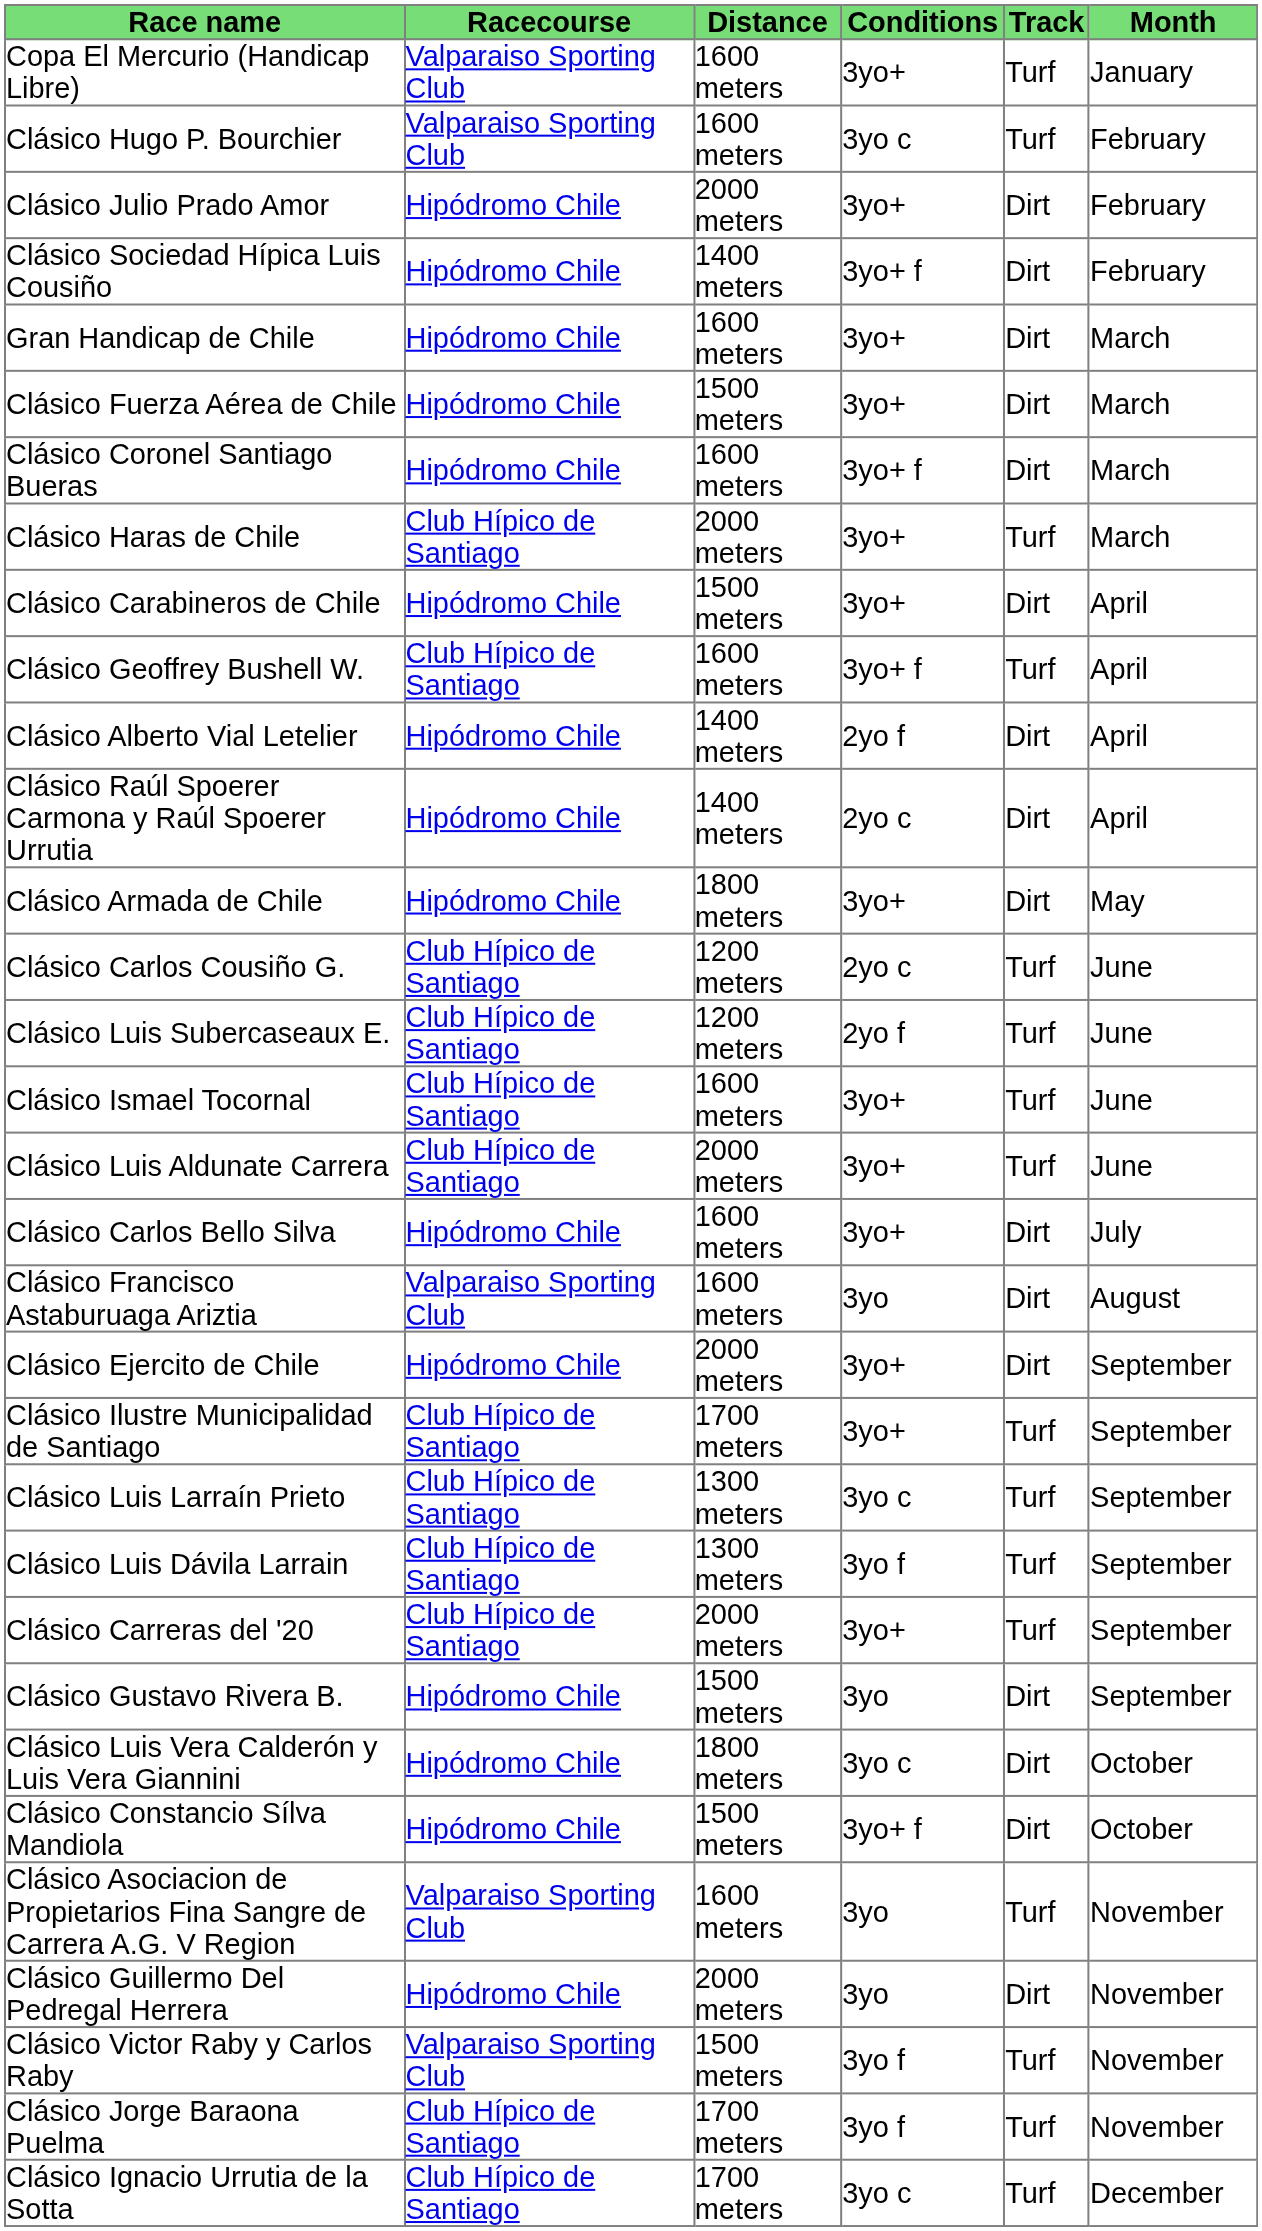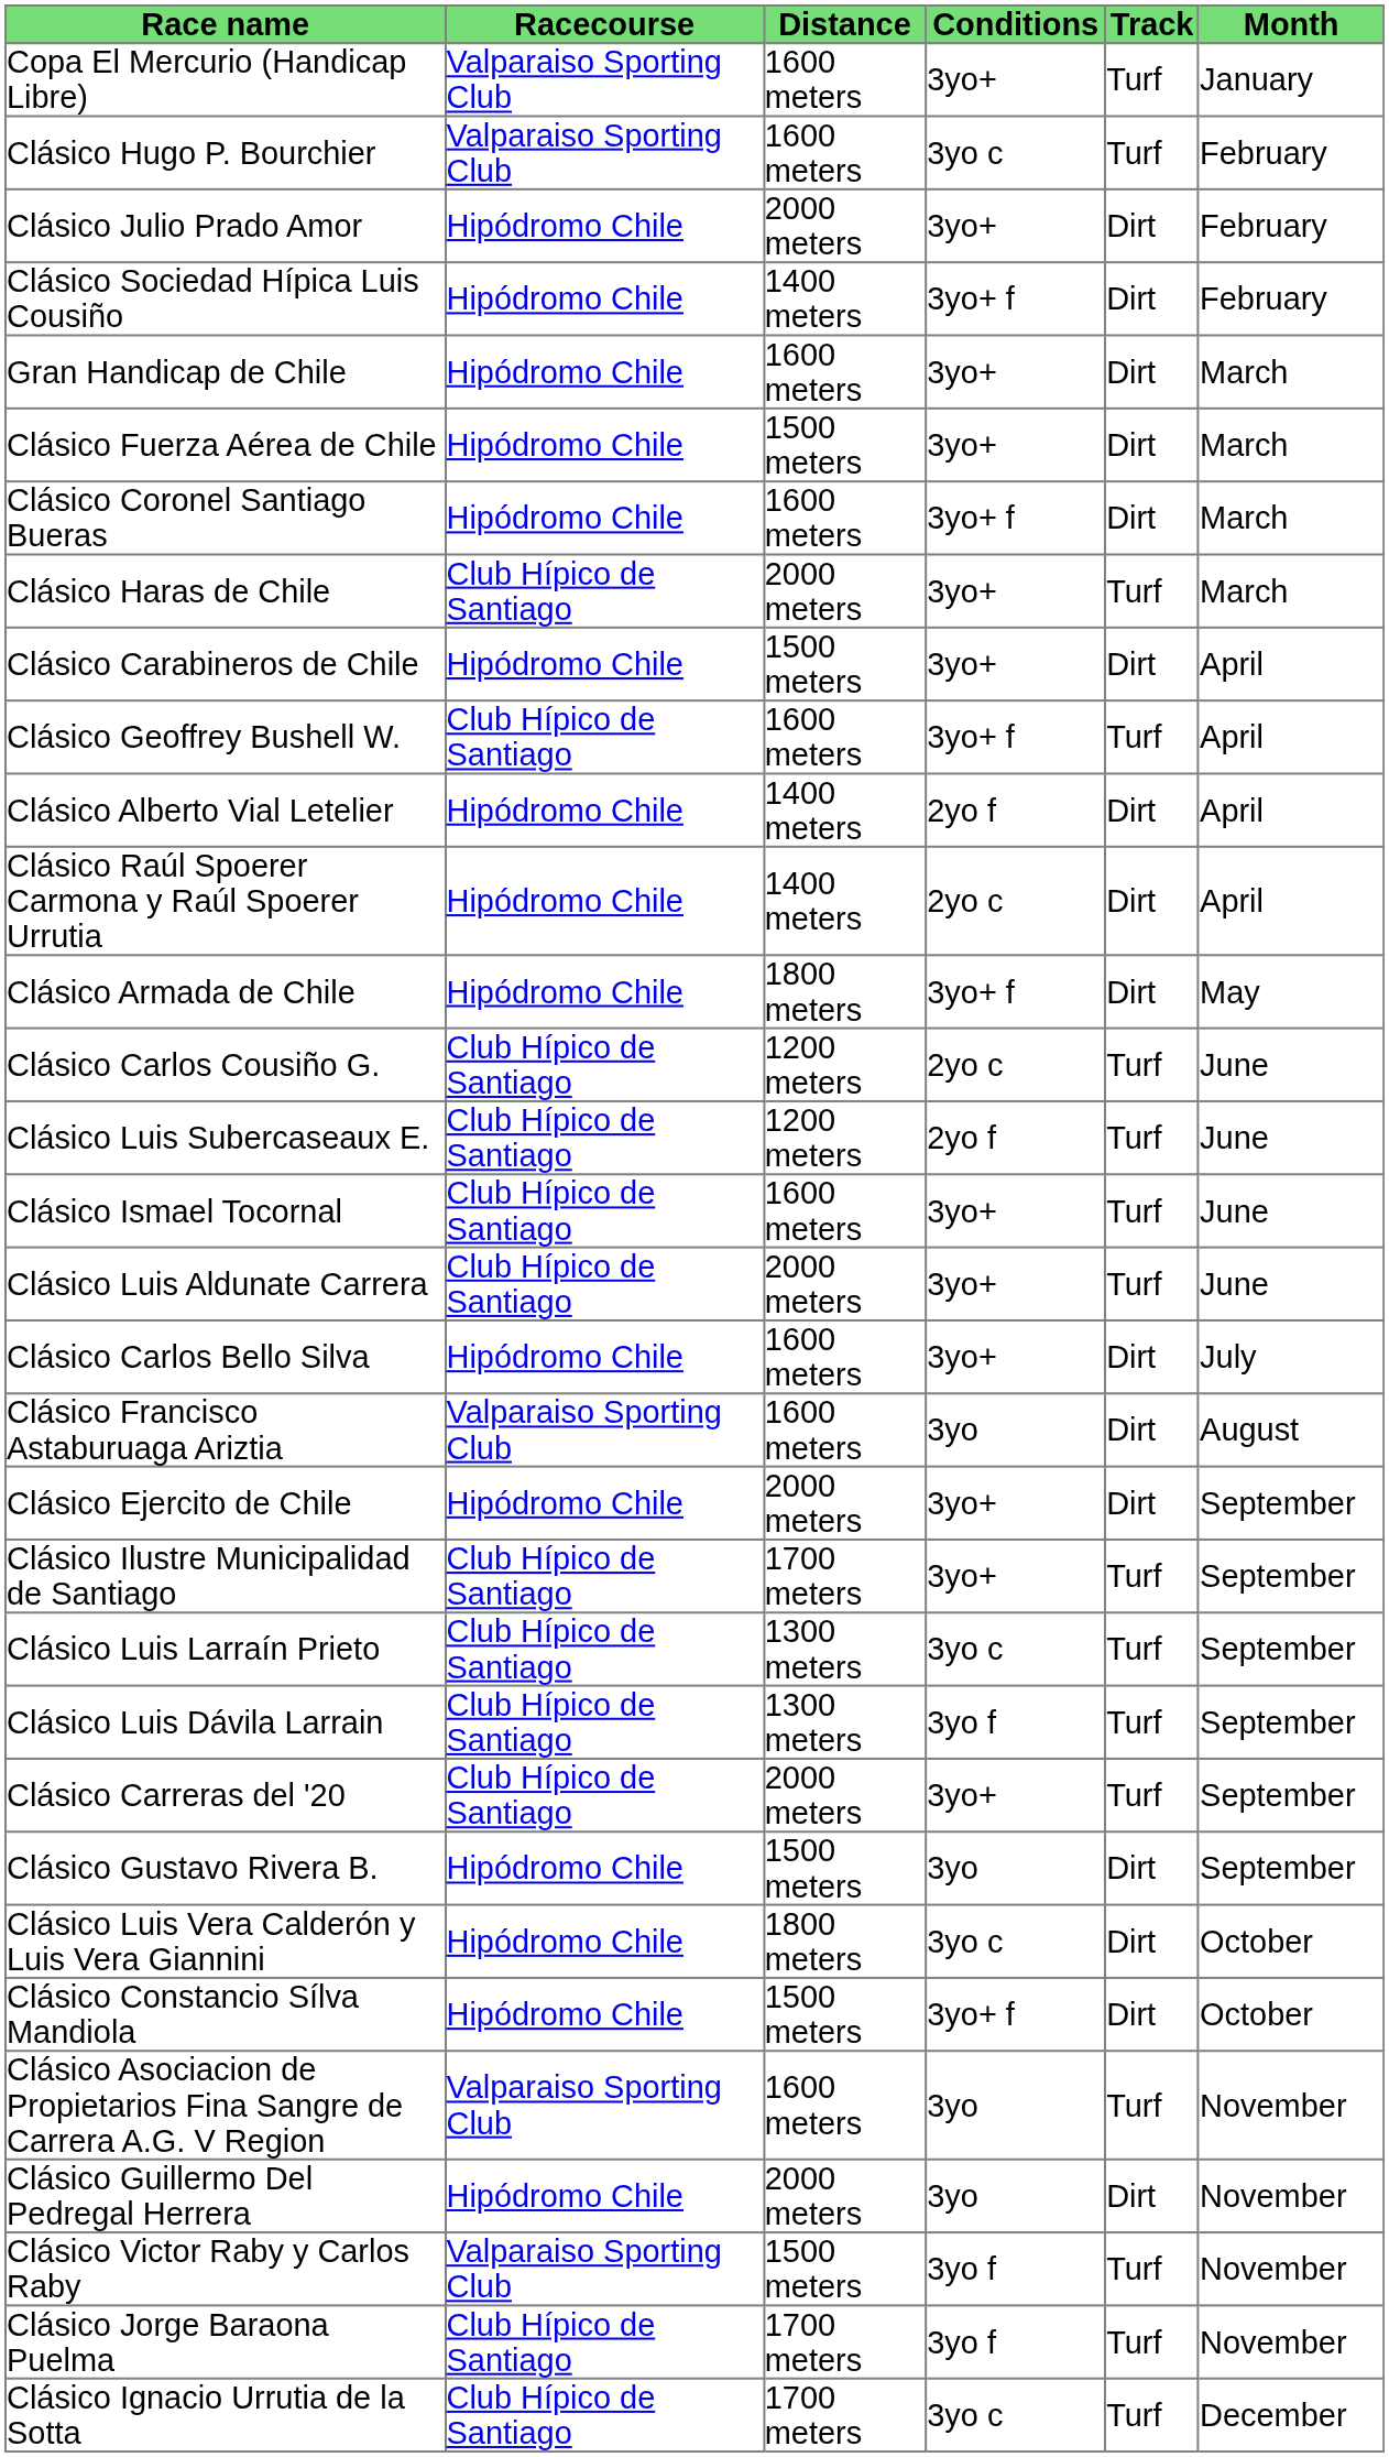 <table class = "sortable" | border="1" cellpadding="0" style="border-collapse: collapse; font-size:90%">
 <tr bgcolor="#77dd77" align="center">
 <th>Race name</th>
 <th>Racecourse</th>
 <th>Distance</th>
 <th>Conditions</th>
 <th>Track</th>
 <th>Month</th>
 </tr>
 <tr>
 <td width="305">Copa El Mercurio (Handicap Libre)</td>
 <td width="205"><a href='#'>Valparaiso Sporting Club</a></td>
 <td width="85">1600 meters</td>
 <td width="85">3yo+</td>
 <td width="45">Turf</td>
 <td width="95">January</td>
 </tr>
 <tr>
 <td>Clásico Hugo P. Bourchier</td>
 <td><a href='#'>Valparaiso Sporting Club</a></td>
 <td>1600 meters</td>
 <td>3yo c</td>
 <td>Turf</td>
 <td>February</td>
 </tr>
 <tr>
 <td>Clásico Julio Prado Amor</td>
 <td><a href='#'>Hipódromo Chile</a></td>
 <td>2000 meters</td>
 <td>3yo+</td>
 <td>Dirt</td>
 <td>February</td>
 </tr>
 <tr>
 <td>Clásico Sociedad Hípica Luis Cousiño</td>
 <td><a href='#'>Hipódromo Chile</a></td>
 <td>1400 meters</td>
 <td>3yo+ f</td>
 <td>Dirt</td>
 <td>February</td>
 </tr>
 <tr>
 <td>Gran Handicap de Chile</td>
 <td><a href='#'>Hipódromo Chile</a></td>
 <td>1600 meters</td>
 <td>3yo+</td>
 <td>Dirt</td>
 <td>March</td>
 </tr>
 <tr>
 <td>Clásico Fuerza Aérea de Chile</td>
 <td><a href='#'>Hipódromo Chile</a></td>
 <td>1500 meters</td>
 <td>3yo+</td>
 <td>Dirt</td>
 <td>March</td>
 </tr>
 <tr>
 <td>Clásico Coronel Santiago Bueras</td>
 <td><a href='#'>Hipódromo Chile</a></td>
 <td>1600 meters</td>
 <td>3yo+ f</td>
 <td>Dirt</td>
 <td>March</td>
 </tr>
 <tr>
 <td>Clásico Haras de Chile</td>
 <td><a href='#'>Club Hípico de Santiago</a></td>
 <td>2000 meters</td>
 <td>3yo+</td>
 <td>Turf</td>
 <td>March</td>
 </tr>
 <tr>
 <td>Clásico Carabineros de Chile</td>
 <td><a href='#'>Hipódromo Chile</a></td>
 <td>1500 meters</td>
 <td>3yo+</td>
 <td>Dirt</td>
 <td>April</td>
 </tr>
 <tr>
 <td>Clásico Geoffrey Bushell W.</td>
 <td><a href='#'>Club Hípico de Santiago</a></td>
 <td>1600 meters</td>
 <td>3yo+ f</td>
 <td>Turf</td>
 <td>April</td>
 </tr>
 <tr>
 <td>Clásico Alberto Vial Letelier</td>
 <td><a href='#'>Hipódromo Chile</a></td>
 <td>1400 meters</td>
 <td>2yo f</td>
 <td>Dirt</td>
 <td>April</td>
 </tr>
 <tr>
 <td>Clásico Raúl Spoerer Carmona y Raúl Spoerer Urrutia</td>
 <td><a href='#'>Hipódromo Chile</a></td>
 <td>1400 meters</td>
 <td>2yo c</td>
 <td>Dirt</td>
 <td>April</td>
 </tr>
 <tr>
 <td>Clásico Armada de Chile</td>
 <td><a href='#'>Hipódromo Chile</a></td>
 <td>1800 meters</td>
-<td>3yo+</td>
+<td>3yo+ f</td>
 <td>Dirt</td>
 <td>May</td>
 </tr>
 <tr>
 <td>Clásico Carlos Cousiño G.</td>
 <td><a href='#'>Club Hípico de Santiago</a></td>
 <td>1200 meters</td>
 <td>2yo c</td>
 <td>Turf</td>
 <td>June</td>
 </tr>
 <tr>
 <td>Clásico Luis Subercaseaux E.</td>
 <td><a href='#'>Club Hípico de Santiago</a></td>
 <td>1200 meters</td>
 <td>2yo f</td>
 <td>Turf</td>
 <td>June</td>
 </tr>
 <tr>
 <td>Clásico Ismael Tocornal</td>
 <td><a href='#'>Club Hípico de Santiago</a></td>
 <td>1600 meters</td>
 <td>3yo+</td>
 <td>Turf</td>
 <td>June</td>
 </tr>
 <tr>
 <td>Clásico Luis Aldunate Carrera</td>
 <td><a href='#'>Club Hípico de Santiago</a></td>
 <td>2000 meters</td>
 <td>3yo+</td>
 <td>Turf</td>
 <td>June</td>
 </tr>
 <tr>
 <td>Clásico Carlos Bello Silva</td>
 <td><a href='#'>Hipódromo Chile</a></td>
 <td>1600 meters</td>
 <td>3yo+</td>
 <td>Dirt</td>
 <td>July</td>
 </tr>
 <tr>
 <td>Clásico Francisco Astaburuaga Ariztia</td>
 <td><a href='#'>Valparaiso Sporting Club</a></td>
 <td>1600 meters</td>
 <td>3yo</td>
 <td>Dirt</td>
 <td>August</td>
 </tr>
 <tr>
 <td>Clásico Ejercito de Chile</td>
 <td><a href='#'>Hipódromo Chile</a></td>
 <td>2000 meters</td>
 <td>3yo+</td>
 <td>Dirt</td>
 <td>September</td>
 </tr>
 <tr>
 <td>Clásico Ilustre Municipalidad de Santiago</td>
 <td><a href='#'>Club Hípico de Santiago</a></td>
 <td>1700 meters</td>
 <td>3yo+</td>
 <td>Turf</td>
 <td>September</td>
 </tr>
 <tr>
 <td>Clásico Luis Larraín Prieto</td>
 <td><a href='#'>Club Hípico de Santiago</a></td>
 <td>1300 meters</td>
 <td>3yo c</td>
 <td>Turf</td>
 <td>September</td>
 </tr>
 <tr>
 <td>Clásico Luis Dávila Larrain</td>
 <td><a href='#'>Club Hípico de Santiago</a></td>
 <td>1300 meters</td>
 <td>3yo f</td>
 <td>Turf</td>
 <td>September</td>
 </tr>
 <tr>
 <td>Clásico Carreras del '20</td>
 <td><a href='#'>Club Hípico de Santiago</a></td>
 <td>2000 meters</td>
 <td>3yo+</td>
 <td>Turf</td>
 <td>September</td>
 </tr>
 <tr>
 <td>Clásico Gustavo Rivera B.</td>
 <td><a href='#'>Hipódromo Chile</a></td>
 <td>1500 meters</td>
 <td>3yo</td>
 <td>Dirt</td>
 <td>September</td>
 </tr>
 <tr>
 <td>Clásico Luis Vera Calderón y Luis Vera Giannini</td>
 <td><a href='#'>Hipódromo Chile</a></td>
 <td>1800 meters</td>
 <td>3yo c</td>
 <td>Dirt</td>
 <td>October</td>
 </tr>
 <tr>
 <td>Clásico Constancio Sílva Mandiola</td>
 <td><a href='#'>Hipódromo Chile</a></td>
 <td>1500 meters</td>
 <td>3yo+ f</td>
 <td>Dirt</td>
 <td>October</td>
 </tr>
 <tr>
 <td>Clásico Asociacion de Propietarios Fina Sangre de Carrera A.G. V Region</td>
 <td><a href='#'>Valparaiso Sporting Club</a></td>
 <td>1600 meters</td>
 <td>3yo</td>
 <td>Turf</td>
 <td>November</td>
 </tr>
 <tr>
 <td>Clásico Guillermo Del Pedregal Herrera</td>
 <td><a href='#'>Hipódromo Chile</a></td>
 <td>2000 meters</td>
 <td>3yo</td>
 <td>Dirt</td>
 <td>November</td>
 </tr>
 <tr>
 <td>Clásico Victor Raby y Carlos Raby</td>
 <td><a href='#'>Valparaiso Sporting Club</a></td>
 <td>1500 meters</td>
 <td>3yo f</td>
 <td>Turf</td>
 <td>November</td>
 </tr>
 <tr>
 <td>Clásico Jorge Baraona Puelma</td>
 <td><a href='#'>Club Hípico de Santiago</a></td>
 <td>1700 meters</td>
 <td>3yo f</td>
 <td>Turf</td>
 <td>November</td>
 </tr>
 <tr>
 <td>Clásico Ignacio Urrutia de la Sotta</td>
 <td><a href='#'>Club Hípico de Santiago</a></td>
 <td>1700 meters</td>
 <td>3yo c</td>
 <td>Turf</td>
 <td>December</td>
 </tr>
 </table>
